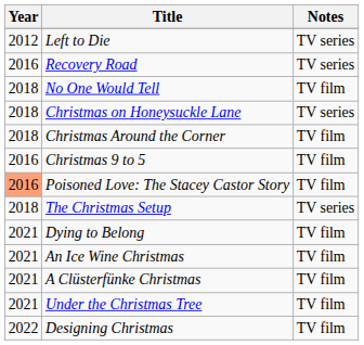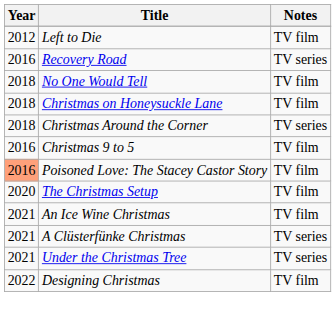 <table class="wikitable sortable">
 <tr>
 <th>Year</th>
 <th>Title</th>
 <th class="unsortable">Notes</th>
 </tr>
 <tr>
 </tr>
 <tr>
 <td>2012</td>
 <td><em>Left to Die</em></td>
-<td>TV series</td>
+<td>TV film</td>
 </tr>
 <tr>
 <td>2016</td>
 <td><em><a href='#'>Recovery Road</a></em></td>
 <td>TV series</td>
 </tr>
 <tr>
 <td>2018</td>
 <td><em><a href='#'>No One Would Tell</a></em></td>
 <td>TV film</td>
 </tr>
 <tr>
 <td>2018</td>
 <td><em><a href='#'>Christmas on Honeysuckle Lane</a></em></td>
-<td>TV series</td>
+<td>TV film</td>
 </tr>
 <tr>
 <td>2018</td>
 <td><em>Christmas Around the Corner</em></td>
-<td>TV film</td>
+<td>TV series</td>
 </tr>
 <tr>
 <td>2016</td>
 <td><em>Christmas 9 to 5</em></td>
 <td>TV film</td>
 </tr>
 <tr>
 <td style="background: lightsalmon;">2016</td>
 <td><em>Poisoned Love: The Stacey Castor Story</em></td>
 <td>TV film</td>
 </tr>
 <tr>
-<td>2018</td>
+<td>2020</td>
 <td><em><a href='#'>The Christmas Setup</a></em></td>
-<td>TV series</td>
-</tr>
-<tr>
-<td>2021</td>
-<td><em>Dying to Belong</em></td>
 <td>TV film</td>
 </tr>
 <tr>
 <td>2021</td>
 <td><em>An Ice Wine Christmas</em></td>
 <td>TV film</td>
 </tr>
 <tr>
 <td>2021</td>
 <td><em>A Clüsterfünke Christmas</em></td>
-<td>TV film</td>
+<td>TV series</td>
 </tr>
 <tr>
 <td>2021</td>
 <td><em><a href='#'>Under the Christmas Tree</a></em></td>
-<td>TV film</td>
+<td>TV series</td>
 </tr>
 <tr>
 <td>2022</td>
 <td><em>Designing Christmas</em></td>
 <td>TV film</td>
 </tr>
 </table>
